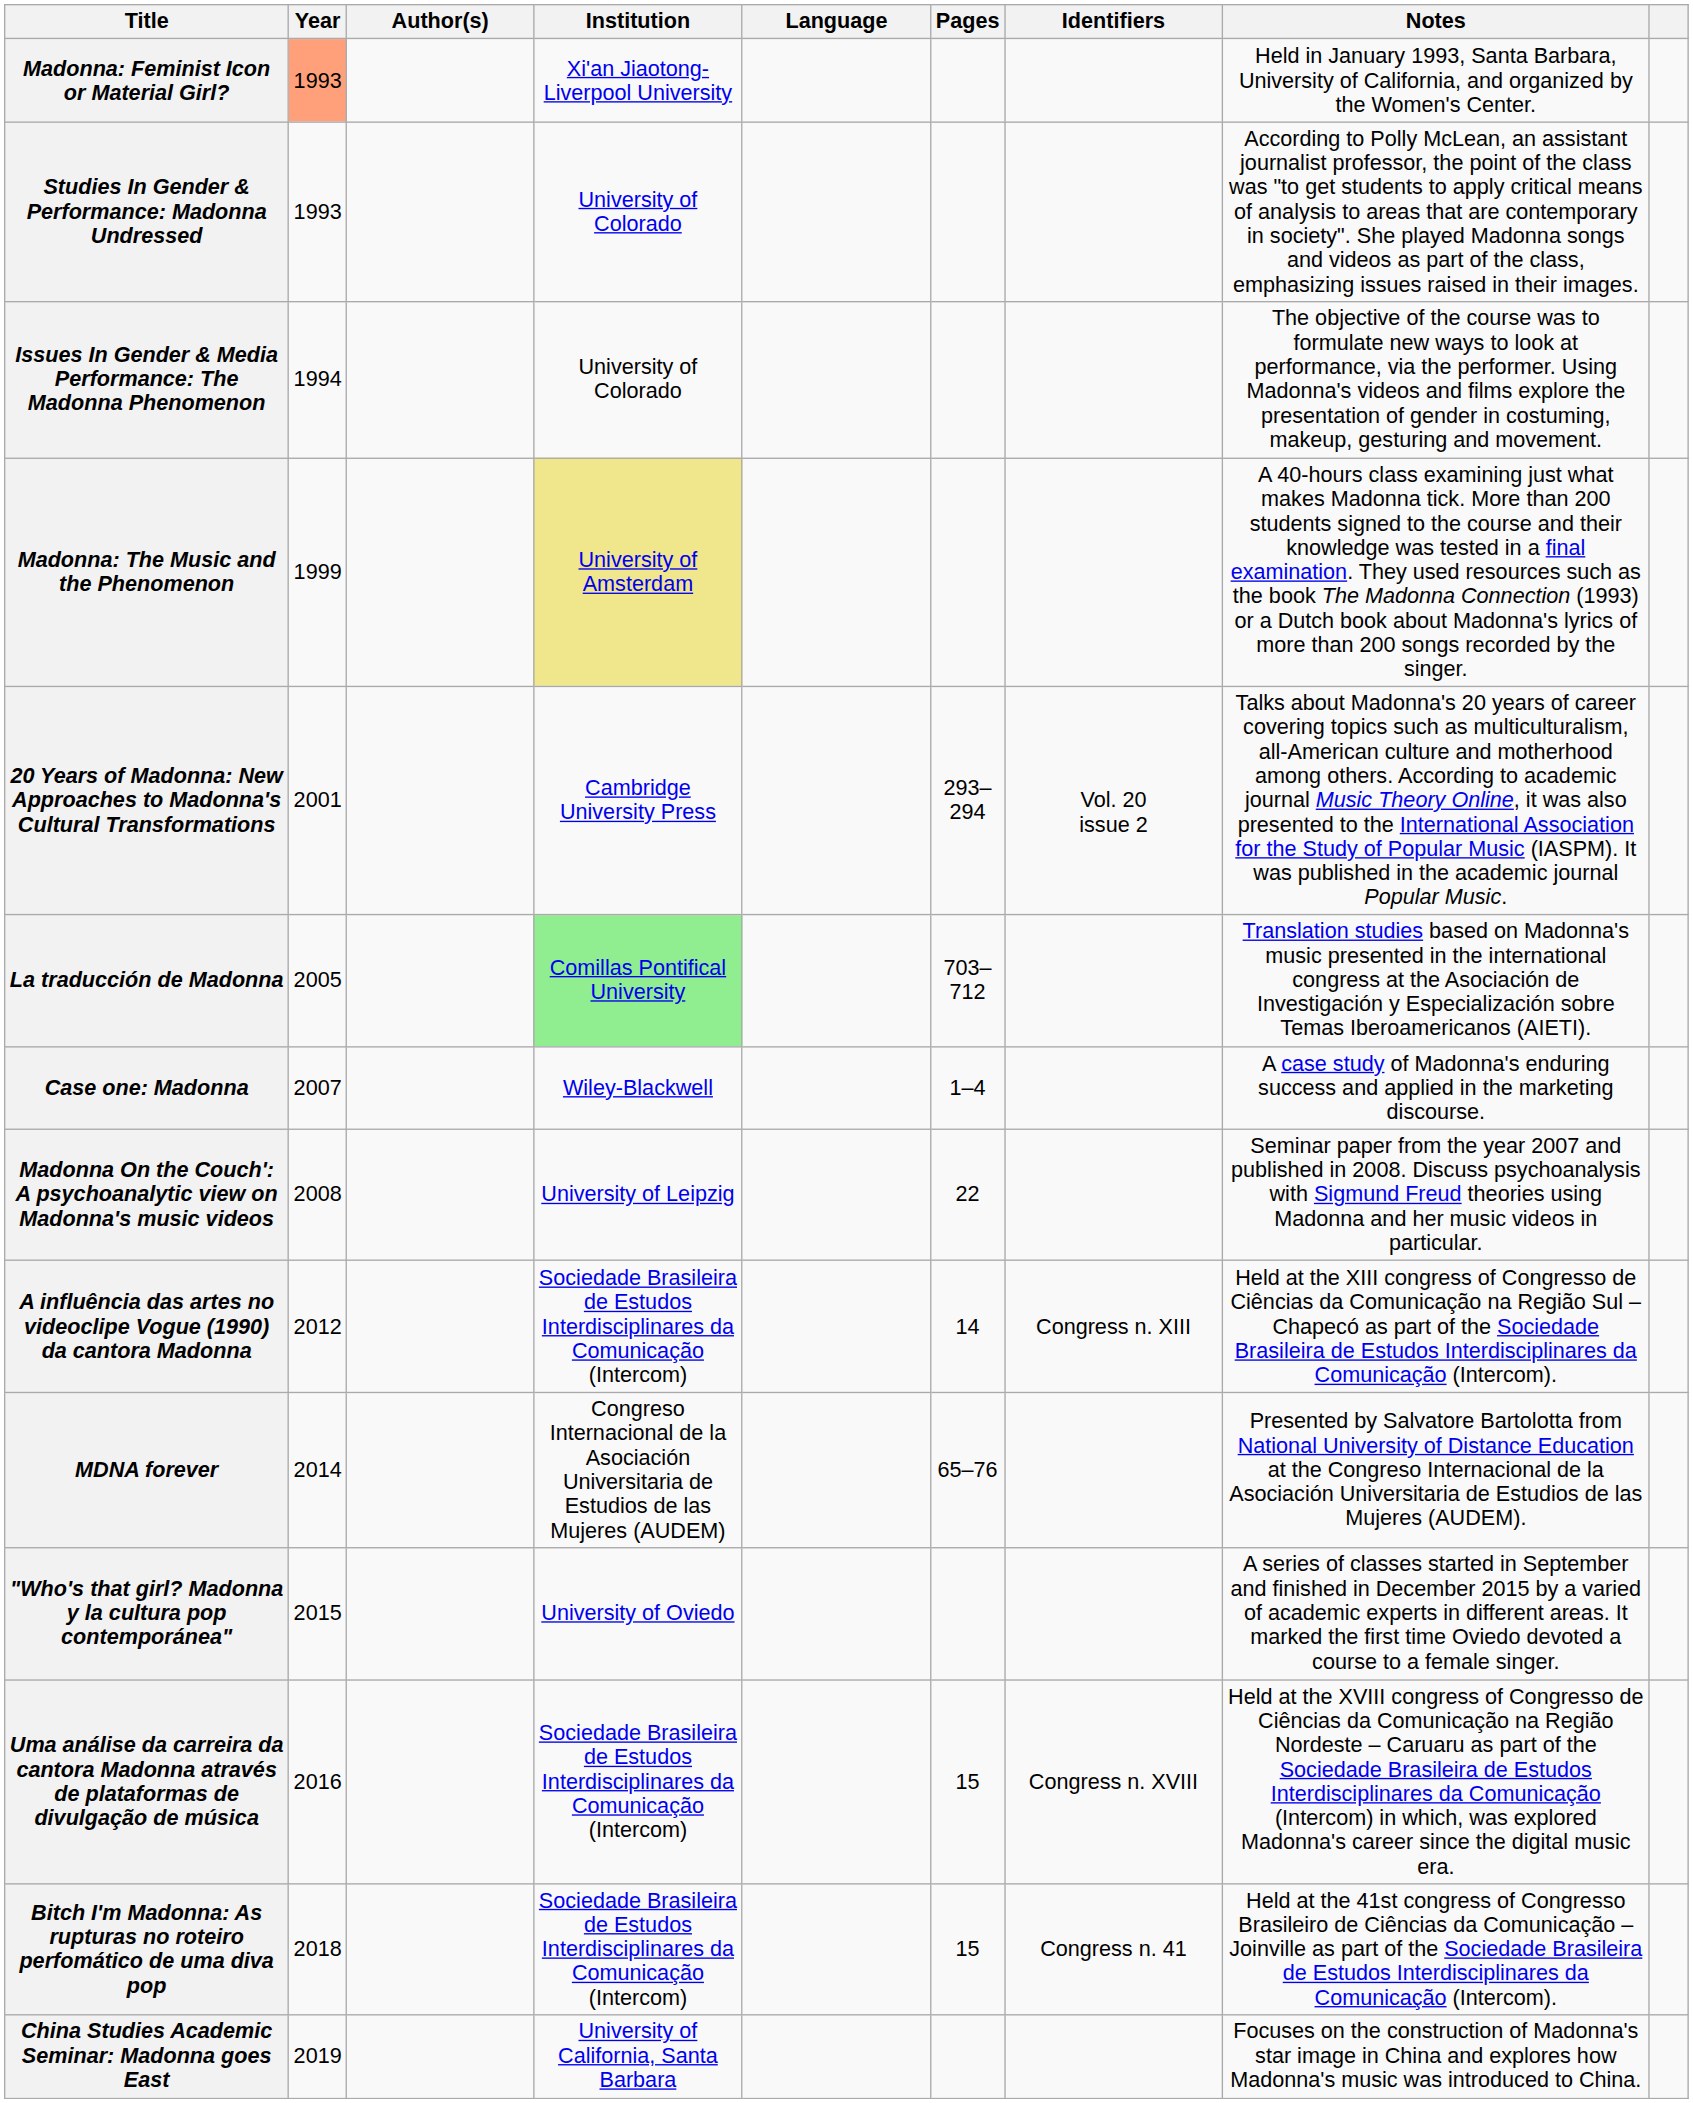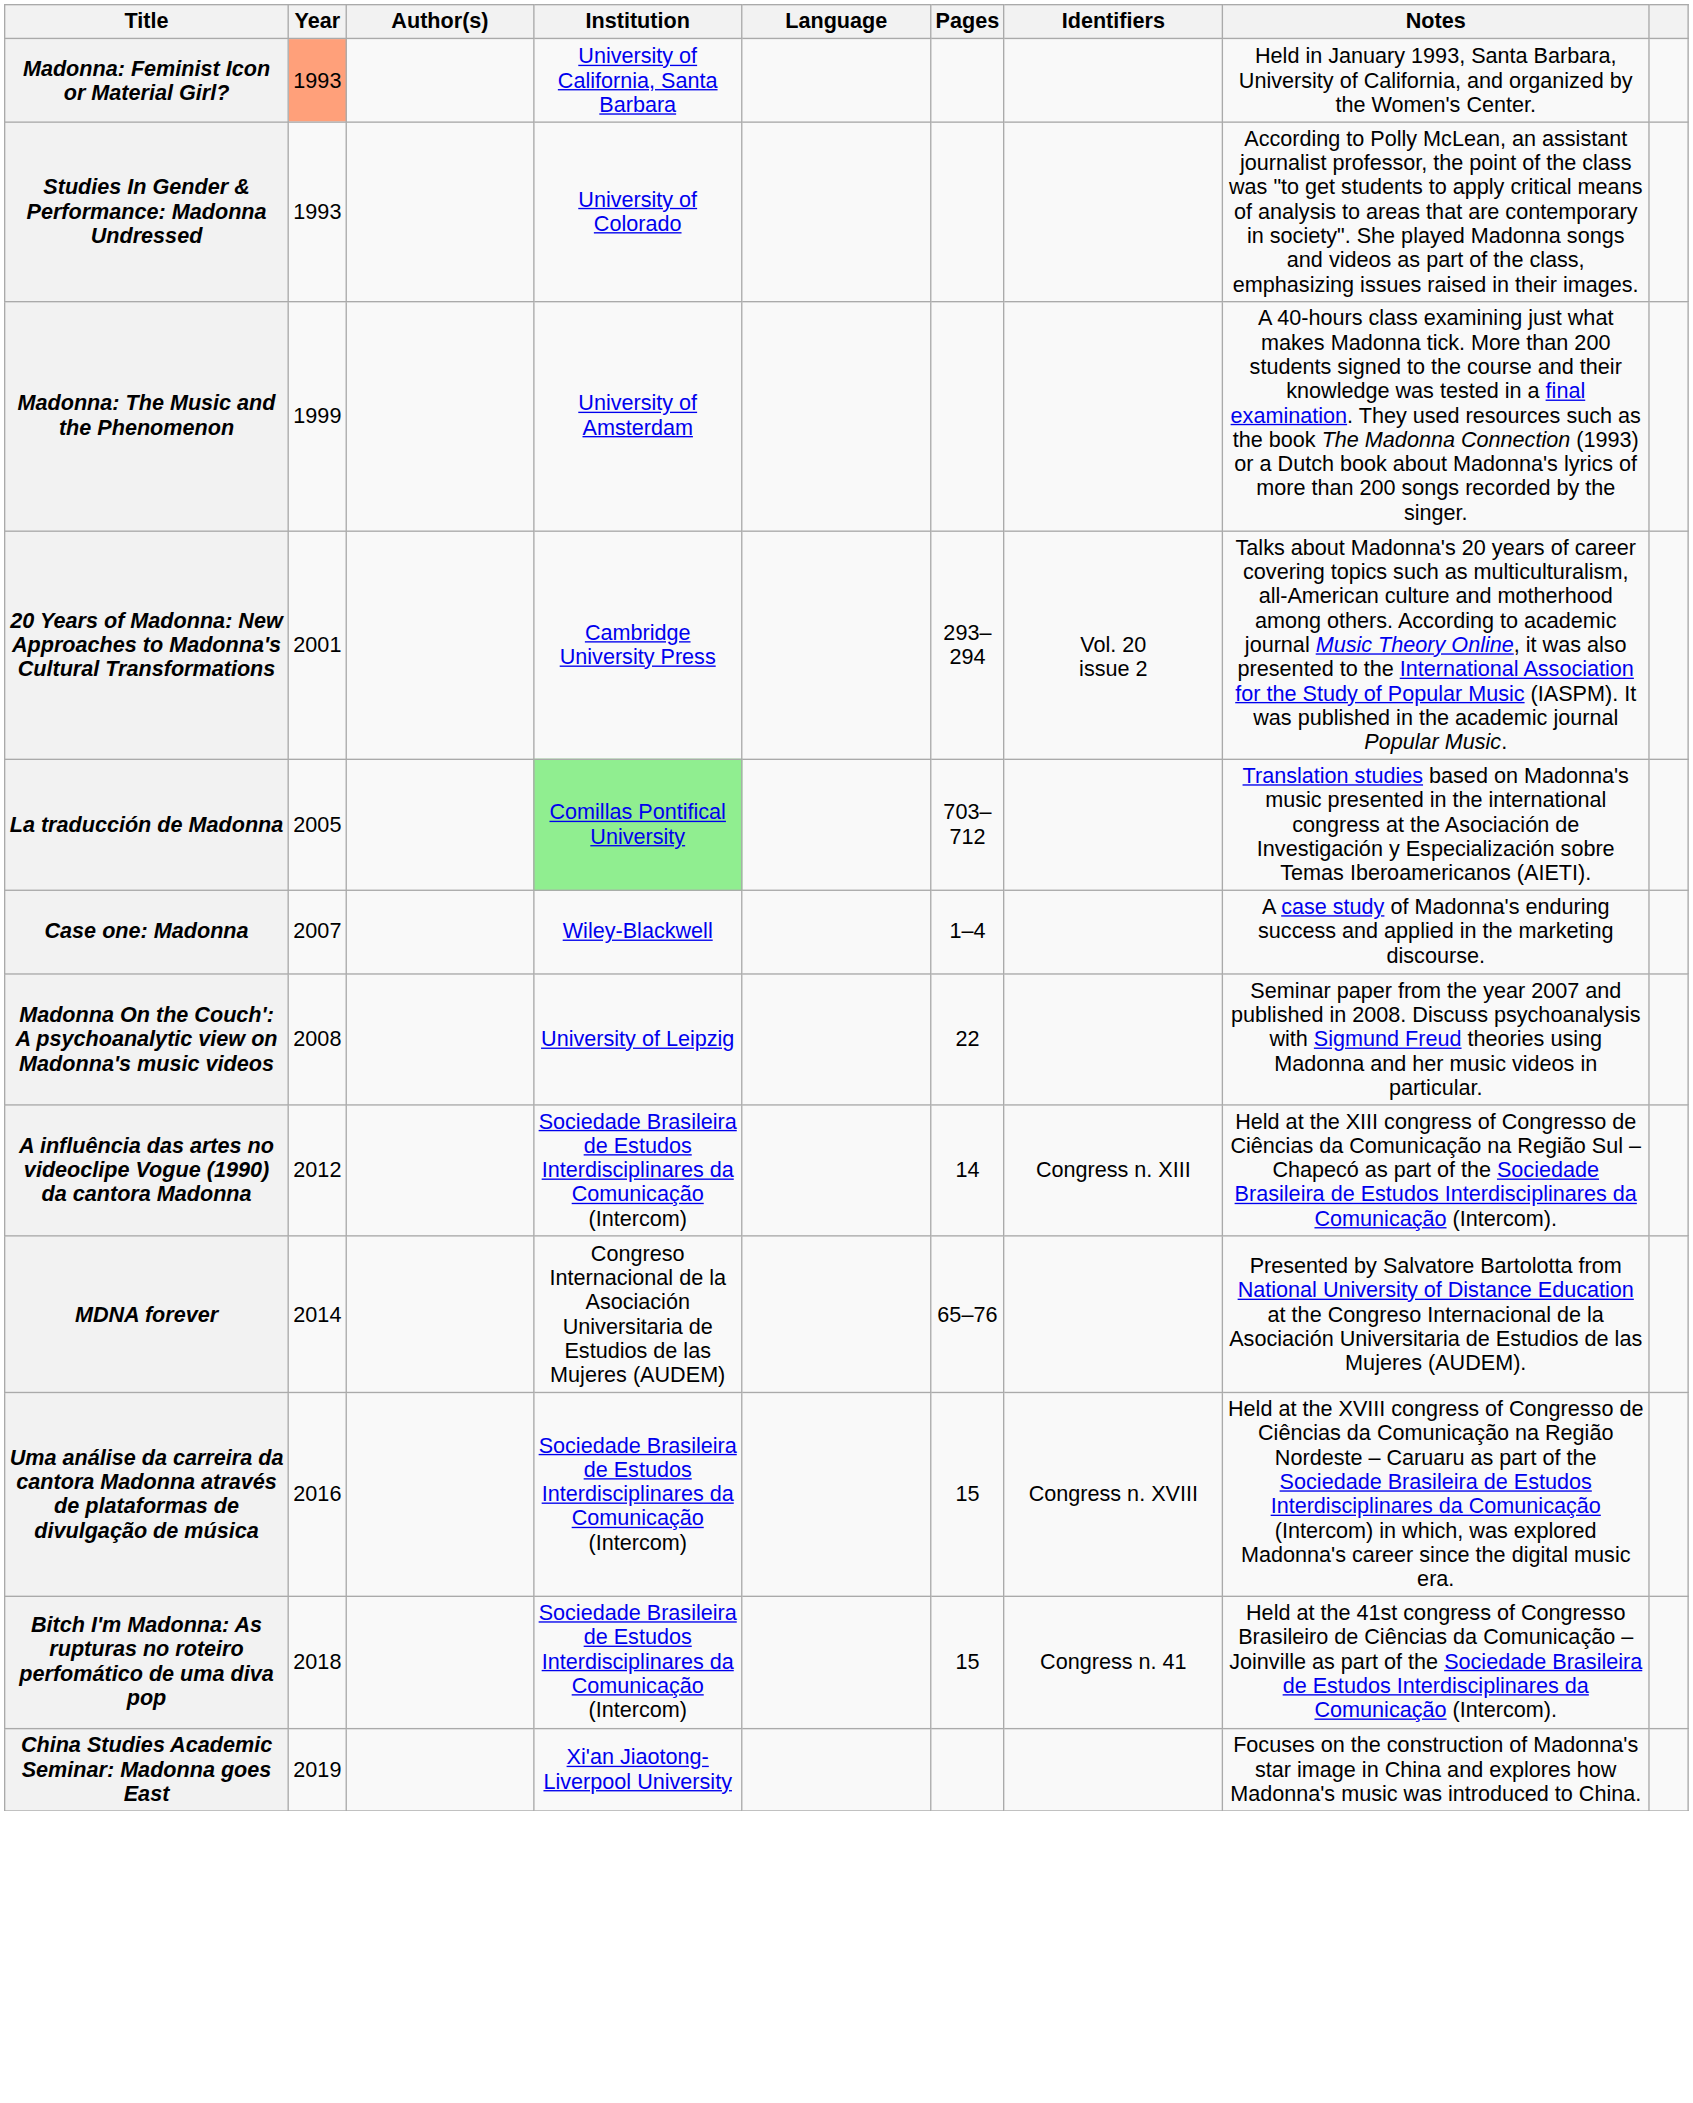 <table class="wikitable sortable plainrowheaders"  style="text-align:center;">
 <tr>
 <th scope="col" style="width:15em;">Title</th>
 <th scope="col" style="width:2em;">Year</th>
 <th scope="col" style="width:10em;">Author(s)</th>
 <th scope="col" style="width:10em;">Institution</th>
 <th scope="col" style="width:10em;">Language</th>
 <th scope="col" style="width:2em;">Pages</th>
 <th scope="col" style="width:12em;" class="unsortable">Identifiers</th>
 <th scope="col" style="width:25em;" class="unsortable">Notes</th>
 <th scope="col" style="width:2em;" class="unsortable"></th>
 </tr>
 <tr>
 <th scope="row"><em>Madonna: Feminist Icon or Material Girl?</em></th>
 <td style="background: lightsalmon;">1993</td>
 <td></td>
-<td><a href='#'>Xi'an Jiaotong-Liverpool University</a></td>
+<td><a href='#'>University of California, Santa Barbara</a></td>
 <td></td>
 <td></td>
 <td></td>
 <td>Held in January 1993, Santa Barbara, University of California, and organized by the Women's Center.</td>
 <td></td>
 </tr>
 <tr>
 <th scope="row"><em>Studies In Gender & Performance: Madonna Undressed</em></th>
 <td>1993</td>
 <td></td>
 <td><a href='#'>University of Colorado</a></td>
 <td></td>
 <td></td>
 <td></td>
 <td>According to Polly McLean, an assistant journalist professor, the point of the class was "to get students to apply critical means of analysis to areas that are contemporary in society". She played Madonna songs and videos as part of the class, emphasizing issues raised in their images.</td>
 <td></td>
 </tr>
 <tr>
-<th scope="row"><em>Issues In Gender & Media Performance: The Madonna Phenomenon</em></th>
-<td>1994</td>
-<td></td>
-<td>University of Colorado</td>
-<td></td>
-<td></td>
-<td></td>
-<td>The objective of the course was to formulate new ways to look at performance, via the performer. Using Madonna's videos and films explore the presentation of gender in costuming, makeup, gesturing and movement.</td>
-<td></td>
-</tr>
-<tr>
 <th scope="row"><em>Madonna: The Music and the Phenomenon</em></th>
 <td>1999</td>
 <td></td>
-<td style="background: khaki;"><a href='#'>University of Amsterdam</a></td>
+<td><a href='#'>University of Amsterdam</a></td>
 <td></td>
 <td></td>
 <td></td>
 <td>A 40-hours class examining just what makes Madonna tick. More than 200 students signed to the course and their knowledge was tested in a <a href='#'>final examination</a>. They used resources such as the book <em>The Madonna Connection</em> (1993) or a Dutch book about Madonna's lyrics of more than 200 songs recorded by the singer.</td>
 <td><br><br></td>
 </tr>
 <tr>
 <th scope="row"><em>20 Years of Madonna: New Approaches to Madonna's Cultural Transformations</em></th>
 <td>2001</td>
 <td></td>
 <td><a href='#'>Cambridge University Press</a></td>
 <td></td>
 <td>293–294</td>
 <td>  <br>Vol. 20<br>issue 2</td>
 <td>Talks about Madonna's 20 years of career covering topics such as multiculturalism, all-American culture and motherhood among others. According to academic journal <em><a href='#'>Music Theory Online</a></em>, it was also presented to the <a href='#'>International Association for the Study of Popular Music</a> (IASPM). It was published in the academic journal <em>Popular Music</em>.</td>
 <td><br></td>
 </tr>
 <tr>
 <th scope="row"><em>La traducción de Madonna</em></th>
 <td>2005</td>
 <td></td>
 <td style="background: lightgreen;"><a href='#'>Comillas Pontifical University</a></td>
 <td></td>
 <td>703–712</td>
 <td> </td>
 <td><a href='#'>Translation studies</a> based on Madonna's music presented in the international congress at the Asociación de Investigación y Especialización sobre Temas Iberoamericanos (AIETI).</td>
 <td></td>
 </tr>
 <tr>
 <th scope="row"><em>Case one: Madonna</em></th>
 <td>2007</td>
 <td></td>
 <td><a href='#'>Wiley-Blackwell</a></td>
 <td></td>
 <td>1–4</td>
 <td></td>
 <td>A <a href='#'>case study</a> of Madonna's enduring success and applied in the marketing discourse.</td>
 <td></td>
 </tr>
 <tr>
 <th scope="row"><em>Madonna On the Couch': A psychoanalytic view on Madonna's music videos</em></th>
 <td>2008</td>
 <td></td>
 <td><a href='#'>University of Leipzig</a></td>
 <td></td>
 <td>22 </td>
 <td></td>
 <td>Seminar paper from the year 2007 and published in 2008. Discuss psychoanalysis with <a href='#'>Sigmund Freud</a> theories using Madonna and her music videos in particular.</td>
 <td></td>
 </tr>
 <tr>
 <th scope="row"><em>A influência das artes no videoclipe Vogue (1990) da cantora Madonna</em></th>
 <td>2012</td>
 <td></td>
 <td><a href='#'>Sociedade Brasileira de Estudos Interdisciplinares da Comunicação</a> (Intercom)</td>
 <td></td>
 <td>14 </td>
 <td>Congress n. XIII</td>
 <td>Held at the XIII congress of Congresso de Ciências da Comunicação na Região Sul – Chapecó as part of the <a href='#'>Sociedade Brasileira de Estudos Interdisciplinares da Comunicação</a> (Intercom).</td>
 <td></td>
 </tr>
 <tr>
 <th scope="row"><em>MDNA forever</em></th>
 <td>2014</td>
 <td></td>
 <td>Congreso Internacional de la Asociación Universitaria de Estudios de las Mujeres (AUDEM)</td>
 <td></td>
 <td>65–76</td>
 <td></td>
 <td>Presented by Salvatore Bartolotta from <a href='#'>National University of Distance Education</a> at the Congreso Internacional de la Asociación Universitaria de Estudios de las Mujeres (AUDEM).</td>
 <td><br></td>
 </tr>
 <tr>
-<th scope="row"><em>"Who's that girl? Madonna y la cultura pop contemporánea"</em></th>
-<td>2015</td>
-<td></td>
-<td><a href='#'>University of Oviedo</a></td>
-<td></td>
-<td></td>
-<td></td>
-<td>A series of classes started in September and finished in December 2015 by a varied of academic experts in different areas. It marked the first time Oviedo devoted a course to a female singer.</td>
-<td><br></td>
-</tr>
-<tr>
 <th scope="row"><em>Uma análise da carreira da cantora Madonna através de plataformas de divulgação de música</em></th>
 <td>2016</td>
 <td></td>
 <td><a href='#'>Sociedade Brasileira de Estudos Interdisciplinares da Comunicação</a> (Intercom)</td>
 <td></td>
 <td>15 </td>
 <td>Congress n. XVIII</td>
 <td>Held at the XVIII congress of Congresso de Ciências da Comunicação na Região Nordeste – Caruaru as part of the <a href='#'>Sociedade Brasileira de Estudos Interdisciplinares da Comunicação</a> (Intercom) in which, was explored Madonna's career since the digital music era.</td>
 <td></td>
 </tr>
 <tr>
 <th scope="row"><em>Bitch I'm Madonna: As rupturas no roteiro perfomático de uma diva pop</em></th>
 <td>2018</td>
 <td></td>
 <td><a href='#'>Sociedade Brasileira de Estudos Interdisciplinares da Comunicação</a> (Intercom)</td>
 <td></td>
 <td>15 </td>
 <td>Congress n. 41</td>
 <td>Held at the 41st congress of Congresso Brasileiro de Ciências da Comunicação – Joinville as part of the <a href='#'>Sociedade Brasileira de Estudos Interdisciplinares da Comunicação</a> (Intercom).</td>
 <td></td>
 </tr>
 <tr>
 <th scope="row"><em>China Studies Academic Seminar: Madonna goes East</em></th>
 <td>2019</td>
 <td></td>
-<td><a href='#'>University of California, Santa Barbara</a></td>
+<td><a href='#'>Xi'an Jiaotong-Liverpool University</a></td>
 <td></td>
 <td></td>
 <td></td>
 <td>Focuses on the construction of Madonna's star image in China and explores how Madonna's music was introduced to China.</td>
 <td></td>
 </tr>
 </table>
